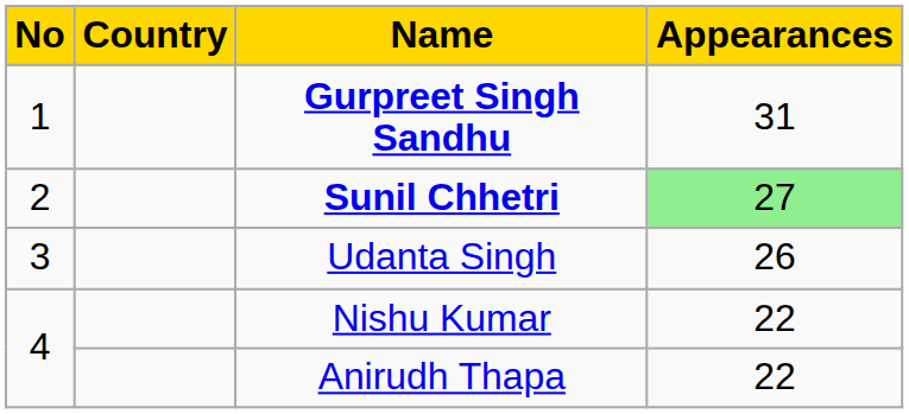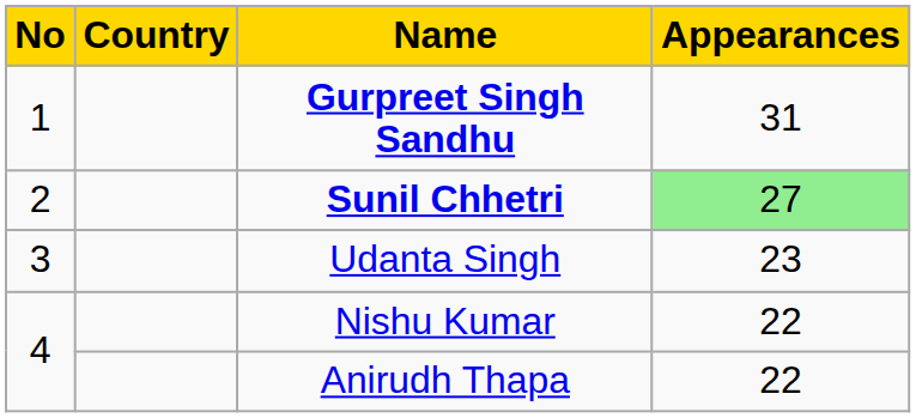 <table class="wikitable" style="font-size:100%; width:43%; text-align:center">
 <tr>
 <th style="background:#FFD700"><span> No</span></th>
 <th style="background:#FFD700"><span> Country</span></th>
 <th style="background:#FFD700"><span> Name</span></th>
 <th style="background:#FFD700"><span> Appearances</span></th>
 </tr>
 <tr>
 <td>1</td>
 <td></td>
 <td><strong><a href='#'>Gurpreet Singh Sandhu</a></strong></td>
 <td>31</td>
 </tr>
 <tr>
 <td>2</td>
 <td></td>
 <td><strong><a href='#'>Sunil Chhetri</a></strong></td>
 <td style="background: lightgreen;">27</td>
 </tr>
 <tr>
 <td>3</td>
 <td></td>
 <td><a href='#'>Udanta Singh</a></td>
-<td>26</td>
+<td>23</td>
 </tr>
 <tr>
 <td rowspan="2">4</td>
 <td></td>
 <td><a href='#'>Nishu Kumar</a></td>
 <td>22</td>
 </tr>
 <tr>
 <td></td>
 <td><a href='#'>Anirudh Thapa</a></td>
 <td>22</td>
 </tr>
 </table>
